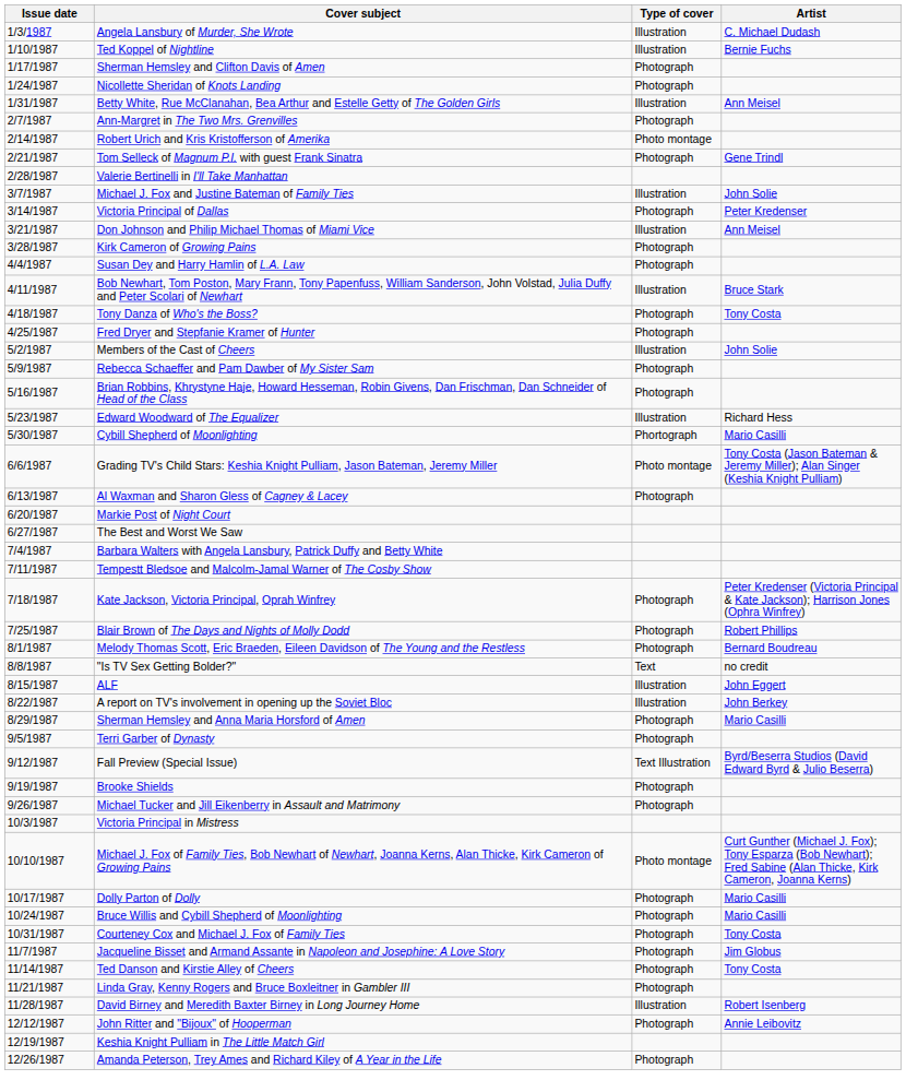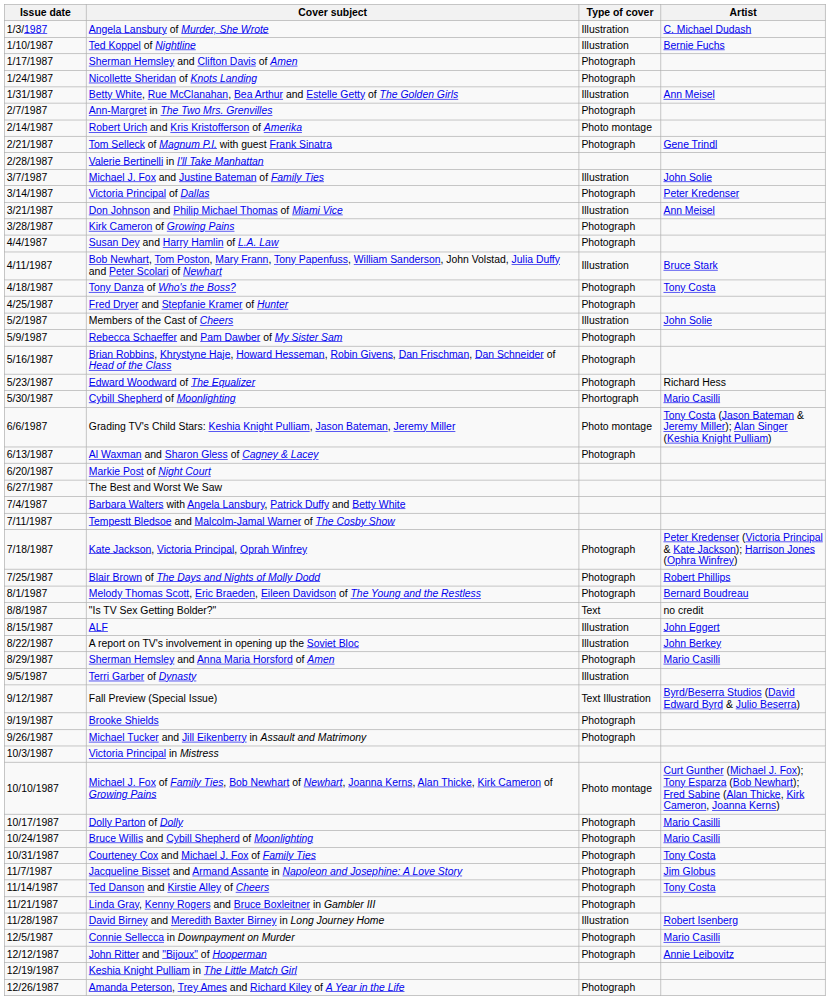 <table class="wikitable sortable" width=100% style="font-size:100%;">
 <tr>
 <th width=10%>Issue date</th>
 <th width=60%>Cover subject</th>
 <th width=10%>Type of cover</th>
 <th width=20%>Artist</th>
 </tr>
 <tr>
 <td>1/3/<a href='#'>1987</a></td>
 <td><a href='#'>Angela Lansbury</a> of <em><a href='#'>Murder, She Wrote</a></em></td>
 <td>Illustration</td>
 <td><a href='#'>C. Michael Dudash</a></td>
 </tr>
 <tr>
 <td>1/10/1987</td>
 <td><a href='#'>Ted Koppel</a> of <em><a href='#'>Nightline</a></em></td>
 <td>Illustration</td>
 <td><a href='#'>Bernie Fuchs</a></td>
 </tr>
 <tr>
 <td>1/17/1987</td>
 <td><a href='#'>Sherman Hemsley</a> and <a href='#'>Clifton Davis</a> of <em><a href='#'>Amen</a></em></td>
 <td>Photograph</td>
 <td></td>
 </tr>
 <tr>
 <td>1/24/1987</td>
 <td><a href='#'>Nicollette Sheridan</a> of <em><a href='#'>Knots Landing</a></em></td>
 <td>Photograph</td>
 <td></td>
 </tr>
 <tr>
 <td>1/31/1987</td>
 <td><a href='#'>Betty White</a>, <a href='#'>Rue McClanahan</a>, <a href='#'>Bea Arthur</a> and <a href='#'>Estelle Getty</a> of <em><a href='#'>The Golden Girls</a></em></td>
 <td>Illustration</td>
 <td><a href='#'>Ann Meisel</a></td>
 </tr>
 <tr>
 <td>2/7/1987</td>
 <td><a href='#'>Ann-Margret</a> in <em><a href='#'>The Two Mrs. Grenvilles</a></em></td>
 <td>Photograph</td>
 <td></td>
 </tr>
 <tr>
 <td>2/14/1987</td>
 <td><a href='#'>Robert Urich</a> and <a href='#'>Kris Kristofferson</a> of <em><a href='#'>Amerika</a></em></td>
 <td>Photo montage</td>
 <td></td>
 </tr>
 <tr>
 <td>2/21/1987</td>
 <td><a href='#'>Tom Selleck</a> of <em><a href='#'>Magnum P.I.</a></em> with guest <a href='#'>Frank Sinatra</a></td>
 <td>Photograph</td>
 <td><a href='#'>Gene Trindl</a></td>
 </tr>
 <tr>
 <td>2/28/1987</td>
 <td><a href='#'>Valerie Bertinelli</a> in <em><a href='#'>I'll Take Manhattan</a></em></td>
 <td></td>
 <td></td>
 </tr>
 <tr>
 <td>3/7/1987</td>
 <td><a href='#'>Michael J. Fox</a> and <a href='#'>Justine Bateman</a> of <em><a href='#'>Family Ties</a></em></td>
 <td>Illustration</td>
 <td><a href='#'>John Solie</a></td>
 </tr>
 <tr>
 <td>3/14/1987</td>
 <td><a href='#'>Victoria Principal</a> of <em><a href='#'>Dallas</a></em></td>
 <td>Photograph</td>
 <td><a href='#'>Peter Kredenser</a></td>
 </tr>
 <tr>
 <td>3/21/1987</td>
 <td><a href='#'>Don Johnson</a> and <a href='#'>Philip Michael Thomas</a> of <em><a href='#'>Miami Vice</a></em></td>
 <td>Illustration</td>
 <td><a href='#'>Ann Meisel</a></td>
 </tr>
 <tr>
 <td>3/28/1987</td>
 <td><a href='#'>Kirk Cameron</a> of <em><a href='#'>Growing Pains</a></em></td>
 <td>Photograph</td>
 <td></td>
 </tr>
 <tr>
 <td>4/4/1987</td>
 <td><a href='#'>Susan Dey</a> and <a href='#'>Harry Hamlin</a> of <em><a href='#'>L.A. Law</a></em></td>
 <td>Photograph</td>
 <td></td>
 </tr>
 <tr>
 <td>4/11/1987</td>
 <td><a href='#'>Bob Newhart</a>, <a href='#'>Tom Poston</a>, <a href='#'>Mary Frann</a>, <a href='#'>Tony Papenfuss</a>, <a href='#'>William Sanderson</a>, John Volstad, <a href='#'>Julia Duffy</a> and <a href='#'>Peter Scolari</a> of <em><a href='#'>Newhart</a></em></td>
 <td>Illustration</td>
 <td><a href='#'>Bruce Stark</a></td>
 </tr>
 <tr>
 <td>4/18/1987</td>
 <td><a href='#'>Tony Danza</a> of <em><a href='#'>Who's the Boss?</a></em></td>
 <td>Photograph</td>
 <td><a href='#'>Tony Costa</a></td>
 </tr>
 <tr>
 <td>4/25/1987</td>
 <td><a href='#'>Fred Dryer</a> and <a href='#'>Stepfanie Kramer</a> of <em><a href='#'>Hunter</a></em></td>
 <td>Photograph</td>
 <td></td>
 </tr>
 <tr>
 <td>5/2/1987</td>
 <td>Members of the Cast of <em><a href='#'>Cheers</a></em></td>
 <td>Illustration</td>
 <td><a href='#'>John Solie</a></td>
 </tr>
 <tr>
 <td>5/9/1987</td>
 <td><a href='#'>Rebecca Schaeffer</a> and <a href='#'>Pam Dawber</a> of <em><a href='#'>My Sister Sam</a></em></td>
 <td>Photograph</td>
 <td></td>
 </tr>
 <tr>
 <td>5/16/1987</td>
 <td><a href='#'>Brian Robbins</a>, <a href='#'>Khrystyne Haje</a>, <a href='#'>Howard Hesseman</a>, <a href='#'>Robin Givens</a>, <a href='#'>Dan Frischman</a>, <a href='#'>Dan Schneider</a> of <em><a href='#'>Head of the Class</a></em></td>
 <td>Photograph</td>
 <td></td>
 </tr>
 <tr>
 <td>5/23/1987</td>
 <td><a href='#'>Edward Woodward</a> of <em><a href='#'>The Equalizer</a></em></td>
-<td>Illustration</td>
+<td>Photograph</td>
 <td>Richard Hess</td>
 </tr>
 <tr>
 <td>5/30/1987</td>
 <td><a href='#'>Cybill Shepherd</a> of <em><a href='#'>Moonlighting</a></em></td>
 <td>Phortograph</td>
 <td><a href='#'>Mario Casilli</a></td>
 </tr>
 <tr>
 <td>6/6/1987</td>
 <td>Grading TV's Child Stars: <a href='#'>Keshia Knight Pulliam</a>, <a href='#'>Jason Bateman</a>, <a href='#'>Jeremy Miller</a></td>
 <td>Photo montage</td>
 <td><a href='#'>Tony Costa</a> (<a href='#'>Jason Bateman</a> & <a href='#'>Jeremy Miller</a>); <a href='#'>Alan Singer</a> (<a href='#'>Keshia Knight Pulliam</a>)</td>
 </tr>
 <tr>
 <td>6/13/1987</td>
 <td><a href='#'>Al Waxman</a> and <a href='#'>Sharon Gless</a> of <em><a href='#'>Cagney & Lacey</a></em></td>
 <td>Photograph</td>
 <td></td>
 </tr>
 <tr>
 <td>6/20/1987</td>
 <td><a href='#'>Markie Post</a> of <em><a href='#'>Night Court</a></em></td>
 <td></td>
 <td></td>
 </tr>
 <tr>
 <td>6/27/1987</td>
 <td>The Best and Worst We Saw</td>
 <td></td>
 <td></td>
 </tr>
 <tr>
 <td>7/4/1987</td>
 <td><a href='#'>Barbara Walters</a> with <a href='#'>Angela Lansbury</a>, <a href='#'>Patrick Duffy</a> and <a href='#'>Betty White</a></td>
 <td></td>
 <td></td>
 </tr>
 <tr>
 <td>7/11/1987</td>
 <td><a href='#'>Tempestt Bledsoe</a> and <a href='#'>Malcolm-Jamal Warner</a> of <em><a href='#'>The Cosby Show</a></em></td>
 <td></td>
 <td></td>
 </tr>
 <tr>
 <td>7/18/1987</td>
 <td><a href='#'>Kate Jackson</a>, <a href='#'>Victoria Principal</a>, <a href='#'>Oprah Winfrey</a></td>
 <td>Photograph</td>
 <td><a href='#'>Peter Kredenser</a> (<a href='#'>Victoria Principal</a> & <a href='#'>Kate Jackson</a>); <a href='#'>Harrison Jones</a> (<a href='#'>Ophra Winfrey</a>)</td>
 </tr>
 <tr>
 <td>7/25/1987</td>
 <td><a href='#'>Blair Brown</a> of <em><a href='#'>The Days and Nights of Molly Dodd</a></em></td>
 <td>Photograph</td>
 <td><a href='#'>Robert Phillips</a></td>
 </tr>
 <tr>
 <td>8/1/1987</td>
 <td><a href='#'>Melody Thomas Scott</a>, <a href='#'>Eric Braeden</a>, <a href='#'>Eileen Davidson</a> of <em><a href='#'>The Young and the Restless</a></em></td>
 <td>Photograph</td>
 <td><a href='#'>Bernard Boudreau</a></td>
 </tr>
 <tr>
 <td>8/8/1987</td>
 <td>"Is TV Sex Getting Bolder?"</td>
 <td>Text</td>
 <td>no credit</td>
 </tr>
 <tr>
 <td>8/15/1987</td>
 <td><a href='#'>ALF</a></td>
 <td>Illustration</td>
 <td><a href='#'>John Eggert</a></td>
 </tr>
 <tr>
 <td>8/22/1987</td>
 <td>A report on TV's involvement in opening up the <a href='#'>Soviet Bloc</a></td>
 <td>Illustration</td>
 <td><a href='#'>John Berkey</a></td>
 </tr>
 <tr>
 <td>8/29/1987</td>
 <td><a href='#'>Sherman Hemsley</a> and <a href='#'>Anna Maria Horsford</a> of <em><a href='#'>Amen</a></em></td>
 <td>Photograph</td>
 <td><a href='#'>Mario Casilli</a></td>
 </tr>
 <tr>
 <td>9/5/1987</td>
 <td><a href='#'>Terri Garber</a> of <em><a href='#'>Dynasty</a></em></td>
-<td>Photograph</td>
+<td>Illustration</td>
 <td></td>
 </tr>
 <tr>
 <td>9/12/1987</td>
 <td>Fall Preview (Special Issue)</td>
 <td>Text Illustration</td>
 <td><a href='#'>Byrd/Beserra Studios</a> (<a href='#'>David Edward Byrd</a> & <a href='#'>Julio Beserra</a>)</td>
 </tr>
 <tr>
 <td>9/19/1987</td>
 <td><a href='#'>Brooke Shields</a></td>
 <td>Photograph</td>
 <td></td>
 </tr>
 <tr>
 <td>9/26/1987</td>
 <td><a href='#'>Michael Tucker</a> and <a href='#'>Jill Eikenberry</a> in <em>Assault and Matrimony</em></td>
 <td>Photograph</td>
 <td></td>
 </tr>
 <tr>
 <td>10/3/1987</td>
 <td><a href='#'>Victoria Principal</a> in <em>Mistress</em></td>
 <td></td>
 <td></td>
 </tr>
 <tr>
 <td>10/10/1987</td>
 <td><a href='#'>Michael J. Fox</a> of <em><a href='#'>Family Ties</a></em>, <a href='#'>Bob Newhart</a> of <em><a href='#'>Newhart</a></em>, <a href='#'>Joanna Kerns</a>, <a href='#'>Alan Thicke</a>, <a href='#'>Kirk Cameron</a> of <em><a href='#'>Growing Pains</a></em></td>
 <td>Photo montage</td>
 <td><a href='#'>Curt Gunther</a> (<a href='#'>Michael J. Fox</a>); <a href='#'>Tony Esparza</a> (<a href='#'>Bob Newhart</a>); <a href='#'>Fred Sabine</a> (<a href='#'>Alan Thicke</a>, <a href='#'>Kirk Cameron</a>, <a href='#'>Joanna Kerns</a>)</td>
 </tr>
 <tr>
 <td>10/17/1987</td>
 <td><a href='#'>Dolly Parton</a> of <em><a href='#'>Dolly</a></em></td>
 <td>Photograph</td>
 <td><a href='#'>Mario Casilli</a></td>
 </tr>
 <tr>
 <td>10/24/1987</td>
 <td><a href='#'>Bruce Willis</a> and <a href='#'>Cybill Shepherd</a> of <em><a href='#'>Moonlighting</a></em></td>
 <td>Photograph</td>
 <td><a href='#'>Mario Casilli</a></td>
 </tr>
 <tr>
 <td>10/31/1987</td>
 <td><a href='#'>Courteney Cox</a> and <a href='#'>Michael J. Fox</a> of <em><a href='#'>Family Ties</a></em></td>
 <td>Photograph</td>
 <td><a href='#'>Tony Costa</a></td>
 </tr>
 <tr>
 <td>11/7/1987</td>
 <td><a href='#'>Jacqueline Bisset</a> and <a href='#'>Armand Assante</a> in <em><a href='#'>Napoleon and Josephine: A Love Story</a></em></td>
 <td>Photograph</td>
 <td><a href='#'>Jim Globus</a></td>
 </tr>
 <tr>
 <td>11/14/1987</td>
 <td><a href='#'>Ted Danson</a> and <a href='#'>Kirstie Alley</a> of <em><a href='#'>Cheers</a></em></td>
 <td>Photograph</td>
 <td><a href='#'>Tony Costa</a></td>
 </tr>
 <tr>
 <td>11/21/1987</td>
 <td><a href='#'>Linda Gray</a>, <a href='#'>Kenny Rogers</a> and <a href='#'>Bruce Boxleitner</a> in <em>Gambler III</em></td>
 <td>Photograph</td>
 <td></td>
 </tr>
 <tr>
 <td>11/28/1987</td>
 <td><a href='#'>David Birney</a> and <a href='#'>Meredith Baxter Birney</a> in <em>Long Journey Home</em></td>
 <td>Illustration</td>
 <td><a href='#'>Robert Isenberg</a></td>
 </tr>
 <tr>
+<td>12/5/1987</td>
+<td><a href='#'>Connie Sellecca</a> in <em>Downpayment on Murder</em></td>
+<td>Photograph</td>
+<td><a href='#'>Mario Casilli</a></td>
+</tr>
+<tr>
 <td>12/12/1987</td>
 <td><a href='#'>John Ritter</a> and <a href='#'>"Bijoux"</a> of <em><a href='#'>Hooperman</a></em></td>
 <td>Photograph</td>
 <td><a href='#'>Annie Leibovitz</a></td>
 </tr>
 <tr>
 <td>12/19/1987</td>
 <td><a href='#'>Keshia Knight Pulliam</a> in <em><a href='#'>The Little Match Girl</a></em></td>
 <td></td>
 <td></td>
 </tr>
 <tr>
 <td>12/26/1987</td>
 <td><a href='#'>Amanda Peterson</a>, <a href='#'>Trey Ames</a> and <a href='#'>Richard Kiley</a> of <em><a href='#'>A Year in the Life</a></em></td>
 <td>Photograph</td>
 <td></td>
 </tr>
 </table>
